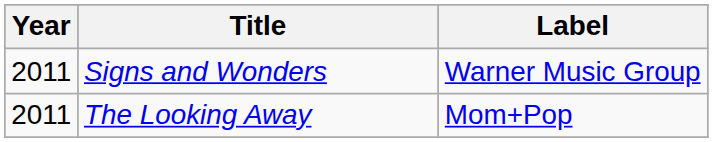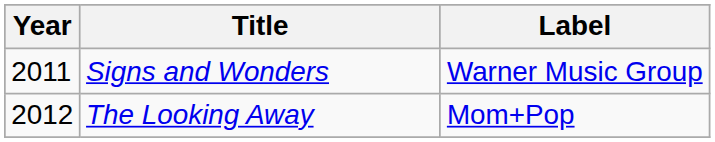 <table class="wikitable">
 <tr>
 <th>Year</th>
 <th width="200">Title</th>
 <th>Label</th>
 </tr>
 <tr>
 <td>2011</td>
 <td><em><a href='#'>Signs and Wonders</a></em></td>
 <td><a href='#'>Warner Music Group</a></td>
 </tr>
 <tr>
-<td>2011</td>
+<td>2012</td>
 <td><em><a href='#'>The Looking Away</a></em></td>
 <td><a href='#'>Mom+Pop</a></td>
 </tr>
 </table>
